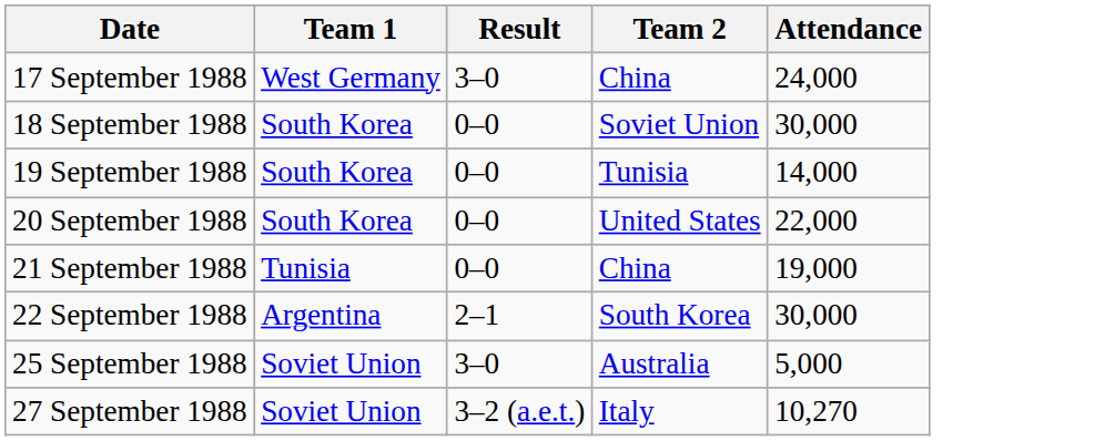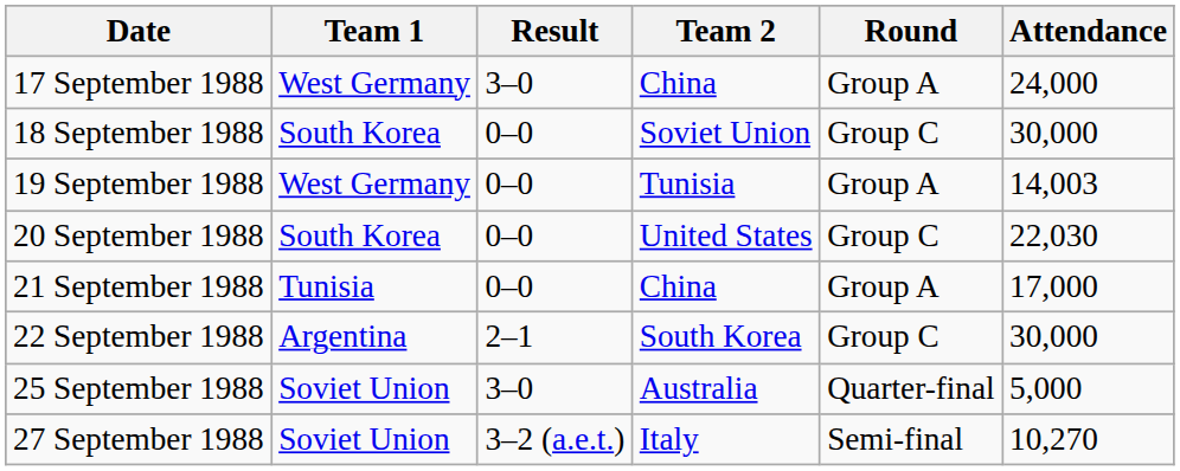 <table class="wikitable">
 <tr>
 <th>Date</th>
 <th>Team 1</th>
 <th>Result</th>
 <th>Team 2</th>
+<th>Round</th>
 <th>Attendance</th>
 </tr>
 <tr>
 <td>17 September 1988</td>
 <td><a href='#'>West Germany</a></td>
 <td>3–0</td>
 <td><a href='#'>China</a></td>
+<td>Group A</td>
 <td>24,000</td>
 </tr>
 <tr>
 <td>18 September 1988</td>
 <td><a href='#'>South Korea</a></td>
 <td>0–0</td>
 <td><a href='#'>Soviet Union</a></td>
+<td>Group C</td>
 <td>30,000</td>
 </tr>
 <tr>
 <td>19 September 1988</td>
-<td><a href='#'>South Korea</a></td>
+<td><a href='#'>West Germany</a></td>
 <td>0–0</td>
 <td><a href='#'>Tunisia</a></td>
-<td>14,000</td>
+<td>Group A</td>
+<td>14,003</td>
 </tr>
 <tr>
 <td>20 September 1988</td>
 <td><a href='#'>South Korea</a></td>
 <td>0–0</td>
 <td><a href='#'>United States</a></td>
-<td>22,000</td>
+<td>Group C</td>
+<td>22,030</td>
 </tr>
 <tr>
 <td>21 September 1988</td>
 <td><a href='#'>Tunisia</a></td>
 <td>0–0</td>
 <td><a href='#'>China</a></td>
-<td>19,000</td>
+<td>Group A</td>
+<td>17,000</td>
 </tr>
 <tr>
 <td>22 September 1988</td>
 <td><a href='#'>Argentina</a></td>
 <td>2–1</td>
 <td><a href='#'>South Korea</a></td>
+<td>Group C</td>
 <td>30,000</td>
 </tr>
 <tr>
 <td>25 September 1988</td>
 <td><a href='#'>Soviet Union</a></td>
 <td>3–0</td>
 <td><a href='#'>Australia</a></td>
+<td>Quarter-final</td>
 <td>5,000</td>
 </tr>
 <tr>
 <td>27 September 1988</td>
 <td><a href='#'>Soviet Union</a></td>
 <td>3–2 (<a href='#'>a.e.t.</a>)</td>
 <td><a href='#'>Italy</a></td>
+<td>Semi-final</td>
 <td>10,270</td>
 </tr>
 </table>
